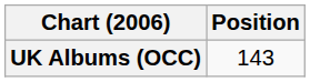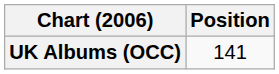 <table class="wikitable plainrowheaders">
 <tr>
 <th scope="col">Chart (2006)</th>
 <th scope="col">Position</th>
 </tr>
 <tr>
 <th scope="row">UK Albums (OCC)</th>
-<td style="text-align:center;">143</td>
+<td style="text-align:center;">141</td>
 </tr>
 </table>
